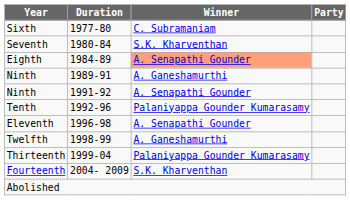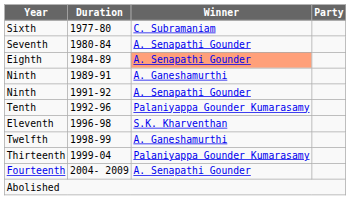 <table class="wikitable sortable">
 <tr>
 <th style="background-color:#666666; color:white">Year</th>
 <th style="background-color:#666666; color:white">Duration</th>
 <th style="background-color:#666666; color:white">Winner</th>
 <th style="background-color:#666666; color:white" colspan="2">Party</th>
 </tr>
 <tr>
 <td>Sixth</td>
 <td>1977-80</td>
 <td><a href='#'>C. Subramaniam</a></td>
 <td></td>
 </tr>
 <tr>
 <td>Seventh</td>
 <td>1980-84</td>
-<td><a href='#'>S.K. Kharventhan</a></td>
+<td><a href='#'>A. Senapathi Gounder</a></td>
 <td></td>
 </tr>
 <tr>
 <td>Eighth</td>
 <td>1984-89</td>
 <td style="background: lightsalmon;"><a href='#'>A. Senapathi Gounder</a></td>
 <td></td>
 </tr>
 <tr>
 <td>Ninth</td>
 <td>1989-91</td>
 <td><a href='#'>A. Ganeshamurthi</a></td>
 <td></td>
 </tr>
 <tr>
 <td>Ninth</td>
 <td>1991-92</td>
 <td><a href='#'>A. Senapathi Gounder</a></td>
 <td></td>
 </tr>
 <tr>
 <td>Tenth</td>
 <td>1992-96</td>
 <td><a href='#'>Palaniyappa Gounder Kumarasamy</a></td>
 <td></td>
 </tr>
 <tr>
 <td>Eleventh</td>
 <td>1996-98</td>
-<td><a href='#'>A. Senapathi Gounder</a></td>
+<td><a href='#'>S.K. Kharventhan</a></td>
 <td></td>
 </tr>
 <tr>
 <td>Twelfth</td>
 <td>1998-99</td>
 <td><a href='#'>A. Ganeshamurthi</a></td>
 <td></td>
 </tr>
 <tr>
 <td>Thirteenth</td>
 <td>1999-04</td>
 <td><a href='#'>Palaniyappa Gounder Kumarasamy</a></td>
 <td></td>
 </tr>
 <tr>
 <td><a href='#'>Fourteenth</a></td>
 <td>2004- 2009</td>
-<td><a href='#'>S.K. Kharventhan</a></td>
+<td><a href='#'>A. Senapathi Gounder</a></td>
 <td></td>
 </tr>
 <tr>
 <td colspan="5">Abolished</td>
 </tr>
 </table>
